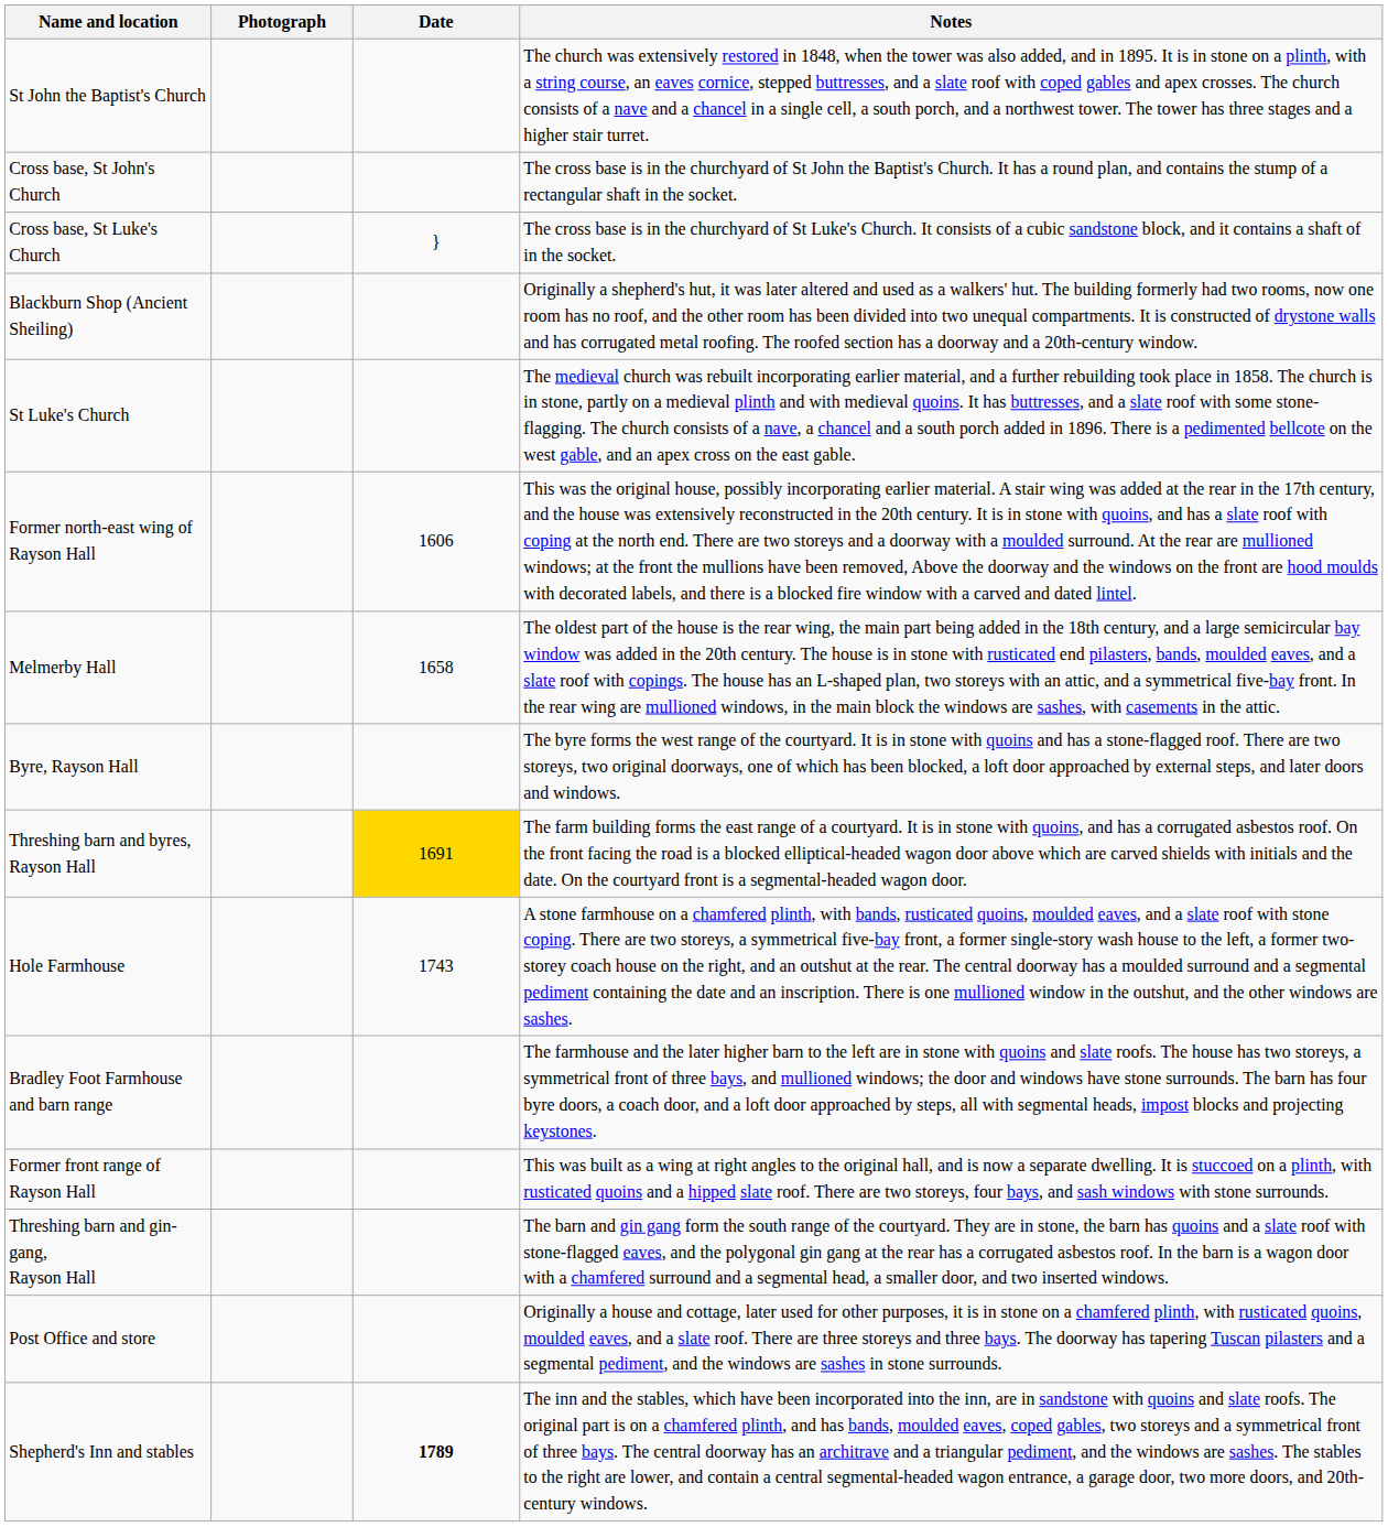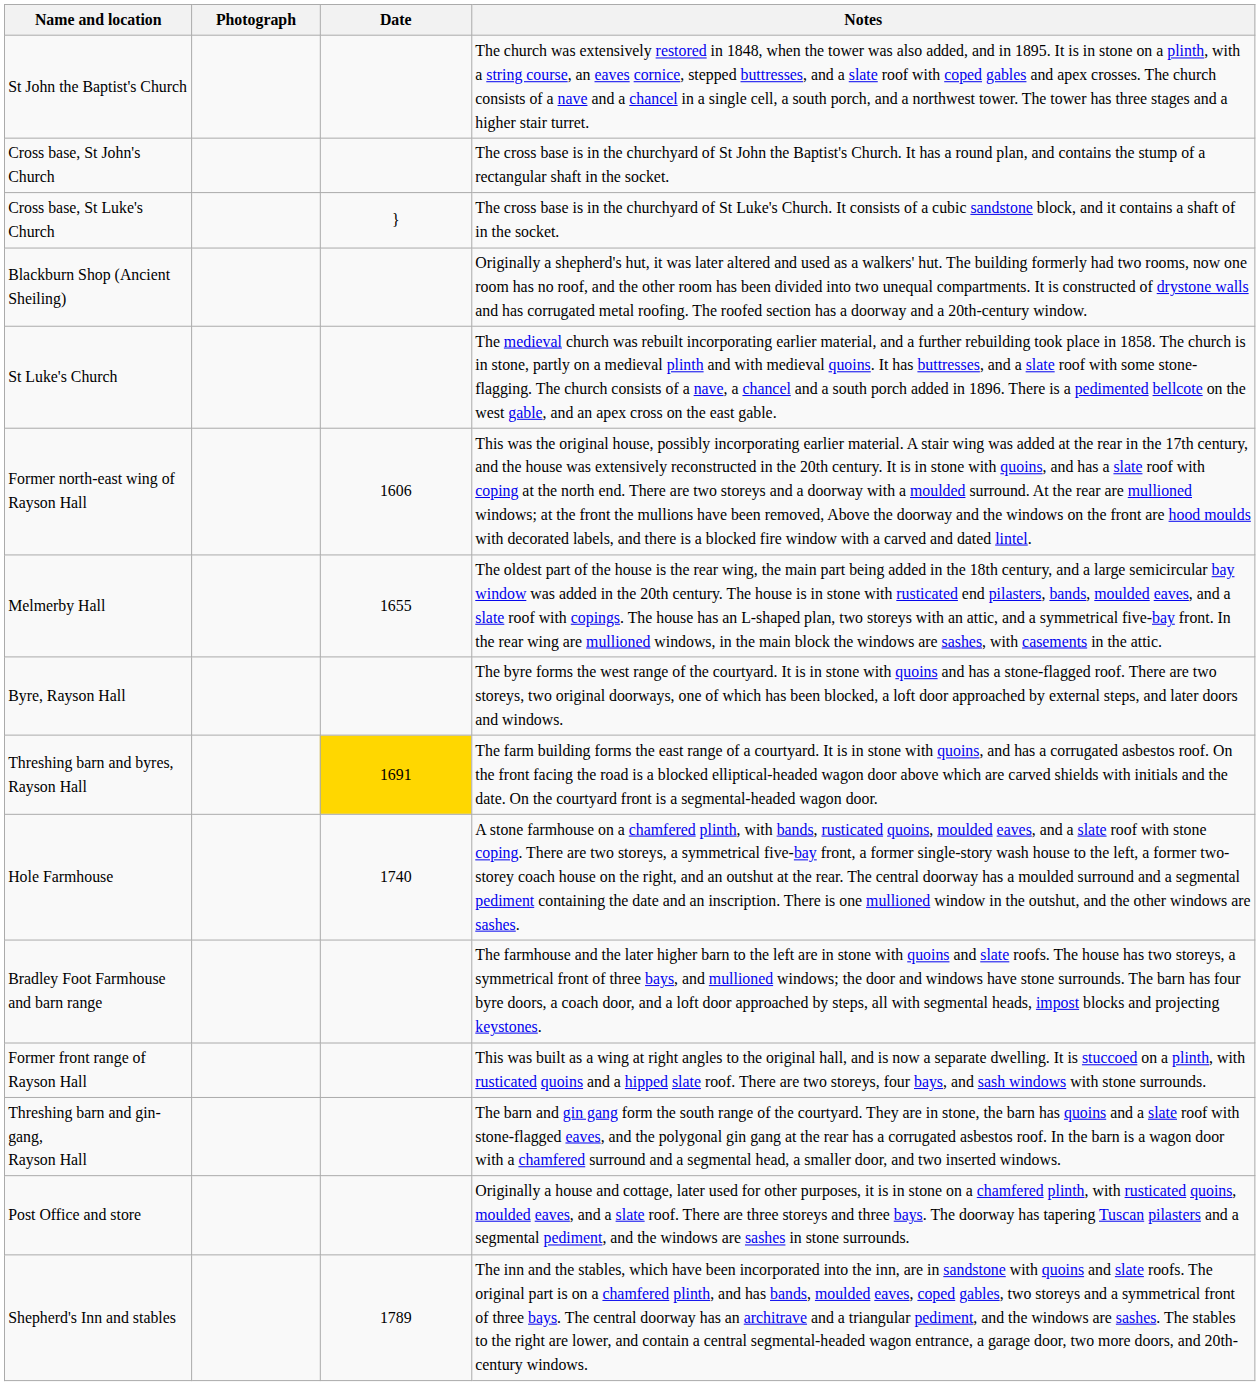 <table class="wikitable sortable plainrowheaders" style="width:100%;border:0px;text-align:left;line-height:150%;">
 <tr>
 <th scope="col"  style="width:150px">Name and location</th>
 <th scope="col"  style="width:100px" class="unsortable">Photograph</th>
 <th scope="col"  style="width:120px">Date</th>
 <th scope="col"  style="width:650px" class="unsortable">Notes</th>
 </tr>
 <tr>
 <td>St John the Baptist's Church<br><small></small></td>
 <td></td>
 <td align="center"></td>
 <td>The church was extensively <a href='#'>restored</a> in 1848, when the tower was also added, and in 1895.  It is in stone on a <a href='#'>plinth</a>, with a <a href='#'>string course</a>, an <a href='#'>eaves</a> <a href='#'>cornice</a>, stepped <a href='#'>buttresses</a>, and a <a href='#'>slate</a> roof with <a href='#'>coped</a> <a href='#'>gables</a> and apex crosses.  The church consists of a <a href='#'>nave</a> and a <a href='#'>chancel</a> in a single cell, a south porch, and a northwest tower.  The tower has three stages and a higher stair turret.</td>
 </tr>
 <tr>
 <td>Cross base, St John's Church<br><small></small></td>
 <td></td>
 <td align="center"></td>
 <td>The cross base is in the churchyard of St John the Baptist's Church.  It has a round plan, and contains the stump of a rectangular shaft in the socket.</td>
 </tr>
 <tr>
 <td>Cross base, St Luke's Church<br><small></small></td>
 <td></td>
 <td align="center">}</td>
 <td>The cross base is in the churchyard of St Luke's Church.  It consists of a cubic <a href='#'>sandstone</a> block, and it contains a shaft of  in the socket.</td>
 </tr>
 <tr>
 <td>Blackburn Shop (Ancient Sheiling)<br><small></small></td>
 <td></td>
 <td align="center"></td>
 <td>Originally a shepherd's hut, it was later altered and used as a walkers' hut.  The building formerly had two rooms, now one room has no roof, and the other room has been divided into two unequal compartments.  It is constructed of <a href='#'>drystone walls</a> and has corrugated metal roofing.  The roofed section has a doorway and a 20th-century window.</td>
 </tr>
 <tr>
 <td>St Luke's Church<br><small></small></td>
 <td></td>
 <td align="center"></td>
 <td>The <a href='#'>medieval</a> church was rebuilt incorporating earlier material, and a further rebuilding took place in 1858.  The church is in stone, partly on a medieval <a href='#'>plinth</a> and with medieval <a href='#'>quoins</a>.  It has <a href='#'>buttresses</a>, and a <a href='#'>slate</a> roof with some stone-flagging.  The church consists of a <a href='#'>nave</a>, a <a href='#'>chancel</a> and a south porch added in 1896.  There is a <a href='#'>pedimented</a> <a href='#'>bellcote</a> on the west <a href='#'>gable</a>, and an apex cross on the east gable.</td>
 </tr>
 <tr>
 <td>Former north-east wing of Rayson Hall<br><small></small></td>
 <td></td>
 <td align="center">1606</td>
 <td>This was the original house, possibly incorporating earlier material.  A stair wing was added at the rear in the 17th century, and the house was extensively reconstructed in the 20th century.  It is in stone with <a href='#'>quoins</a>, and has a <a href='#'>slate</a> roof with <a href='#'>coping</a> at the north end.  There are two storeys and a doorway with a <a href='#'>moulded</a> surround.  At the rear are <a href='#'>mullioned</a> windows; at the front the mullions have been removed,  Above the doorway and the windows on the front are <a href='#'>hood moulds</a> with decorated labels, and there is a blocked fire window with a carved and dated <a href='#'>lintel</a>.</td>
 </tr>
 <tr>
 <td>Melmerby Hall<br><small></small></td>
 <td></td>
-<td align="center">1658</td>
+<td align="center">1655</td>
 <td>The oldest part of the house is the rear wing, the main part being added in the 18th century, and a large semicircular <a href='#'>bay window</a> was added in the 20th century.  The house is in stone with <a href='#'>rusticated</a> end <a href='#'>pilasters</a>, <a href='#'>bands</a>, <a href='#'>moulded</a> <a href='#'>eaves</a>, and a <a href='#'>slate</a> roof with <a href='#'>copings</a>.  The house has an L-shaped plan, two storeys with an attic, and a symmetrical five-<a href='#'>bay</a> front.  In the rear wing are <a href='#'>mullioned</a> windows, in the main block the windows are <a href='#'>sashes</a>, with <a href='#'>casements</a> in the attic.</td>
 </tr>
 <tr>
 <td>Byre, Rayson Hall<br><small></small></td>
 <td></td>
 <td align="center"></td>
 <td>The byre forms the west range of the courtyard.  It is in stone with <a href='#'>quoins</a> and has a stone-flagged roof.  There are two storeys, two original doorways, one of which has been blocked, a loft door approached by external steps, and later doors and windows.</td>
 </tr>
 <tr>
 <td>Threshing barn and byres,<br>Rayson Hall<br><small></small></td>
 <td></td>
 <td align="center" style="background: gold;">1691</td>
 <td>The farm building forms the east range of a courtyard. It is in stone with <a href='#'>quoins</a>, and has a corrugated asbestos roof.  On the front facing the road is a blocked elliptical-headed wagon door above which are carved shields with initials and the date.  On the courtyard front is a segmental-headed wagon door.</td>
 </tr>
 <tr>
 <td>Hole Farmhouse<br><small></small></td>
 <td></td>
-<td align="center">1743</td>
+<td align="center">1740</td>
 <td>A stone farmhouse on a <a href='#'>chamfered</a> <a href='#'>plinth</a>, with <a href='#'>bands</a>, <a href='#'>rusticated</a> <a href='#'>quoins</a>, <a href='#'>moulded</a> <a href='#'>eaves</a>, and a <a href='#'>slate</a> roof with stone <a href='#'>coping</a>.  There are two storeys, a symmetrical five-<a href='#'>bay</a> front, a former single-story wash house to the left, a former two-storey coach house on the right, and an outshut at the rear.  The central doorway has a moulded surround and a segmental <a href='#'>pediment</a> containing the date and an inscription.  There is one <a href='#'>mullioned</a> window in the outshut, and the other windows are <a href='#'>sashes</a>.</td>
 </tr>
 <tr>
 <td>Bradley Foot Farmhouse and barn range<br><small></small></td>
 <td></td>
 <td align="center"></td>
 <td>The farmhouse and the later higher barn to the left are in stone with <a href='#'>quoins</a> and <a href='#'>slate</a> roofs.  The house has two storeys, a symmetrical front of three <a href='#'>bays</a>, and <a href='#'>mullioned</a> windows; the door and windows have stone surrounds.  The barn has four byre doors, a coach door, and a loft door approached by steps, all with segmental heads, <a href='#'>impost</a> blocks and projecting <a href='#'>keystones</a>.</td>
 </tr>
 <tr>
 <td>Former front range of Rayson Hall<br><small></small></td>
 <td></td>
 <td align="center"></td>
 <td>This was built as a wing at right angles to the original hall, and is now a separate dwelling.  It is <a href='#'>stuccoed</a> on a <a href='#'>plinth</a>, with <a href='#'>rusticated</a> <a href='#'>quoins</a> and a <a href='#'>hipped</a> <a href='#'>slate</a> roof.  There are two storeys, four <a href='#'>bays</a>, and <a href='#'>sash windows</a> with stone surrounds.</td>
 </tr>
 <tr>
 <td>Threshing barn and gin-gang,<br>Rayson Hall<br><small></small></td>
 <td></td>
 <td align="center"></td>
 <td>The barn and <a href='#'>gin gang</a> form the south range of the courtyard.  They are in stone, the barn has <a href='#'>quoins</a> and a <a href='#'>slate</a> roof with stone-flagged <a href='#'>eaves</a>, and the polygonal gin gang at the rear has a corrugated asbestos roof.  In the barn is a wagon door with a <a href='#'>chamfered</a> surround and a segmental head, a smaller door, and two inserted windows.</td>
 </tr>
 <tr>
 <td>Post Office and store<br><small></small></td>
 <td></td>
 <td align="center"></td>
 <td>Originally a house and cottage, later used for other purposes, it is in stone on a <a href='#'>chamfered</a> <a href='#'>plinth</a>, with <a href='#'>rusticated</a> <a href='#'>quoins</a>, <a href='#'>moulded</a> <a href='#'>eaves</a>, and a <a href='#'>slate</a> roof.  There are three storeys and three <a href='#'>bays</a>.  The doorway has tapering <a href='#'>Tuscan</a> <a href='#'>pilasters</a> and a segmental <a href='#'>pediment</a>, and the windows are <a href='#'>sashes</a> in stone surrounds.</td>
 </tr>
 <tr>
 <td>Shepherd's Inn and stables<br><small></small></td>
 <td></td>
-<td align="center"><strong>1789</strong></td>
+<td align="center">1789</td>
 <td>The inn and the stables, which have been incorporated into the inn, are in <a href='#'>sandstone</a> with <a href='#'>quoins</a> and <a href='#'>slate</a> roofs.  The original part is on a <a href='#'>chamfered</a> <a href='#'>plinth</a>, and has <a href='#'>bands</a>, <a href='#'>moulded</a> <a href='#'>eaves</a>, <a href='#'>coped</a> <a href='#'>gables</a>, two storeys and a symmetrical front of three <a href='#'>bays</a>.  The central doorway has an <a href='#'>architrave</a> and a triangular <a href='#'>pediment</a>, and the windows are <a href='#'>sashes</a>.  The stables to the right are lower, and contain a central segmental-headed wagon entrance, a garage door, two more doors, and 20th-century windows.</td>
 </tr>
 <tr>
 </tr>
 </table>
